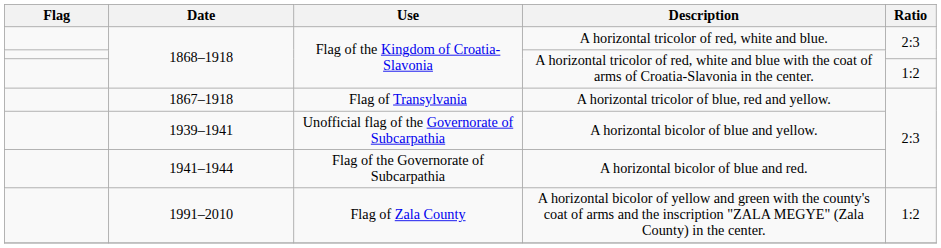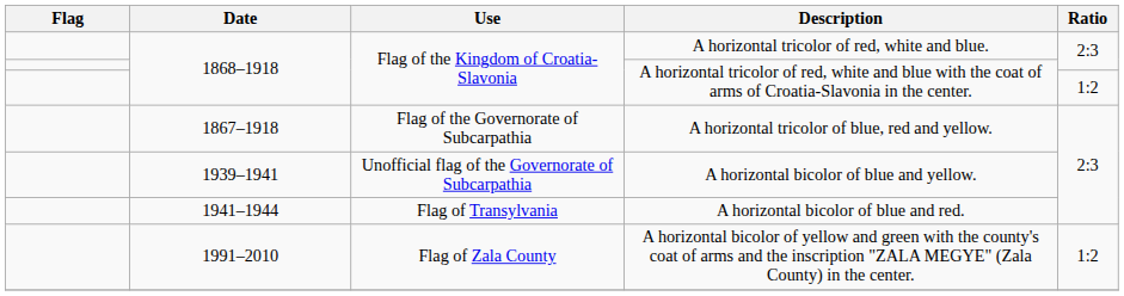 <table class="wikitable" style="text-align:center;">
 <tr>
 <th width="110">Flag</th>
 <th width="200">Date</th>
 <th width="250">Use</th>
 <th width="400">Description</th>
 <th width="50">Ratio</th>
 </tr>
 <tr>
 <td></td>
 <td rowspan="3">1868–1918</td>
 <td rowspan="3">Flag of the <a href='#'>Kingdom of Croatia-Slavonia</a></td>
 <td>A horizontal tricolor of red, white and blue.</td>
 <td rowspan="2">2:3</td>
 </tr>
 <tr>
 <td></td>
 <td rowspan="2">A horizontal tricolor of red, white and blue with the coat of arms of Croatia-Slavonia in the center.</td>
 </tr>
 <tr>
 <td></td>
 <td>1:2</td>
 </tr>
 <tr>
 <td></td>
 <td>1867–1918</td>
-<td>Flag of <a href='#'>Transylvania</a></td>
+<td>Flag of the Governorate of Subcarpathia</td>
 <td>A horizontal tricolor of blue, red and yellow.</td>
 <td rowspan="3">2:3</td>
 </tr>
 <tr>
 <td></td>
 <td>1939–1941</td>
 <td>Unofficial flag of the <a href='#'>Governorate of Subcarpathia</a></td>
 <td>A horizontal bicolor of blue and yellow.</td>
 </tr>
 <tr>
 <td></td>
 <td>1941–1944</td>
-<td>Flag of the Governorate of Subcarpathia</td>
+<td>Flag of <a href='#'>Transylvania</a></td>
 <td>A horizontal bicolor of blue and red.</td>
 </tr>
 <tr>
 <td></td>
 <td>1991–2010</td>
 <td>Flag of <a href='#'>Zala County</a></td>
 <td>A horizontal bicolor of yellow and green with the county's coat of arms and the inscription "ZALA MEGYE" (Zala County) in the center.</td>
 <td>1:2</td>
 </tr>
 <tr>
 </tr>
 </table>
